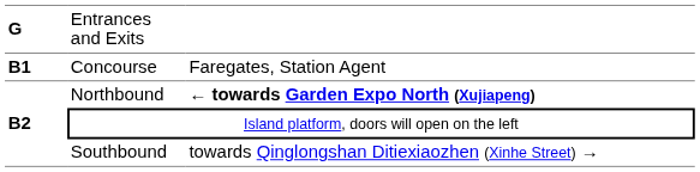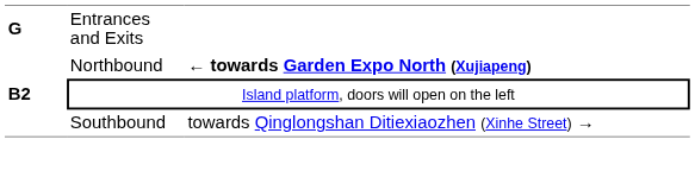 <table table border=0 cellspacing=0 cellpadding=3>
 <tr>
 <td style="border-top:solid 1px gray;border-bottom:solid 0px gray;" width=50><strong>G</strong></td>
 <td style="border-top:solid 1px gray;border-bottom:solid 0px gray;" width=100>Entrances and Exits</td>
 <td style="border-top:solid 1px gray;border-bottom:solid 0px gray;" width=450></td>
-</tr>
-<tr>
-<td style="border-top:solid 1px gray;border-bottom:solid 1px gray;" width=50><strong>B1</strong></td>
-<td style="border-top:solid 1px gray;border-bottom:solid 1px gray;" width=100>Concourse</td>
-<td style="border-top:solid 1px gray;border-bottom:solid 1px gray;" width=450>Faregates, Station Agent</td>
 </tr>
 <tr>
 <td style="border-bottom:solid 1px gray;" rowspan=3><strong>B2</strong></td>
 <td>Northbound</td>
 <td><strong>←  towards <a href='#'>Garden Expo North</a> <small>(<a href='#'>Xujiapeng</a>)</small></strong></td>
 </tr>
 <tr>
 <td style="border-right:solid 2px black;border-left:solid 2px black;border-top:solid 2px black;border-bottom:solid 2px black;text-align:center;" colspan=2><small><a href='#'>Island platform</a>, doors will open on the left</small></td>
 </tr>
 <tr>
 <td style="border-bottom:solid 1px gray;">Southbound</td>
 <td style="border-bottom:solid 1px gray;"> towards <a href='#'>Qinglongshan Ditiexiaozhen</a> <small>(<a href='#'>Xinhe Street</a>)</small> →</td>
 </tr>
 </table>
